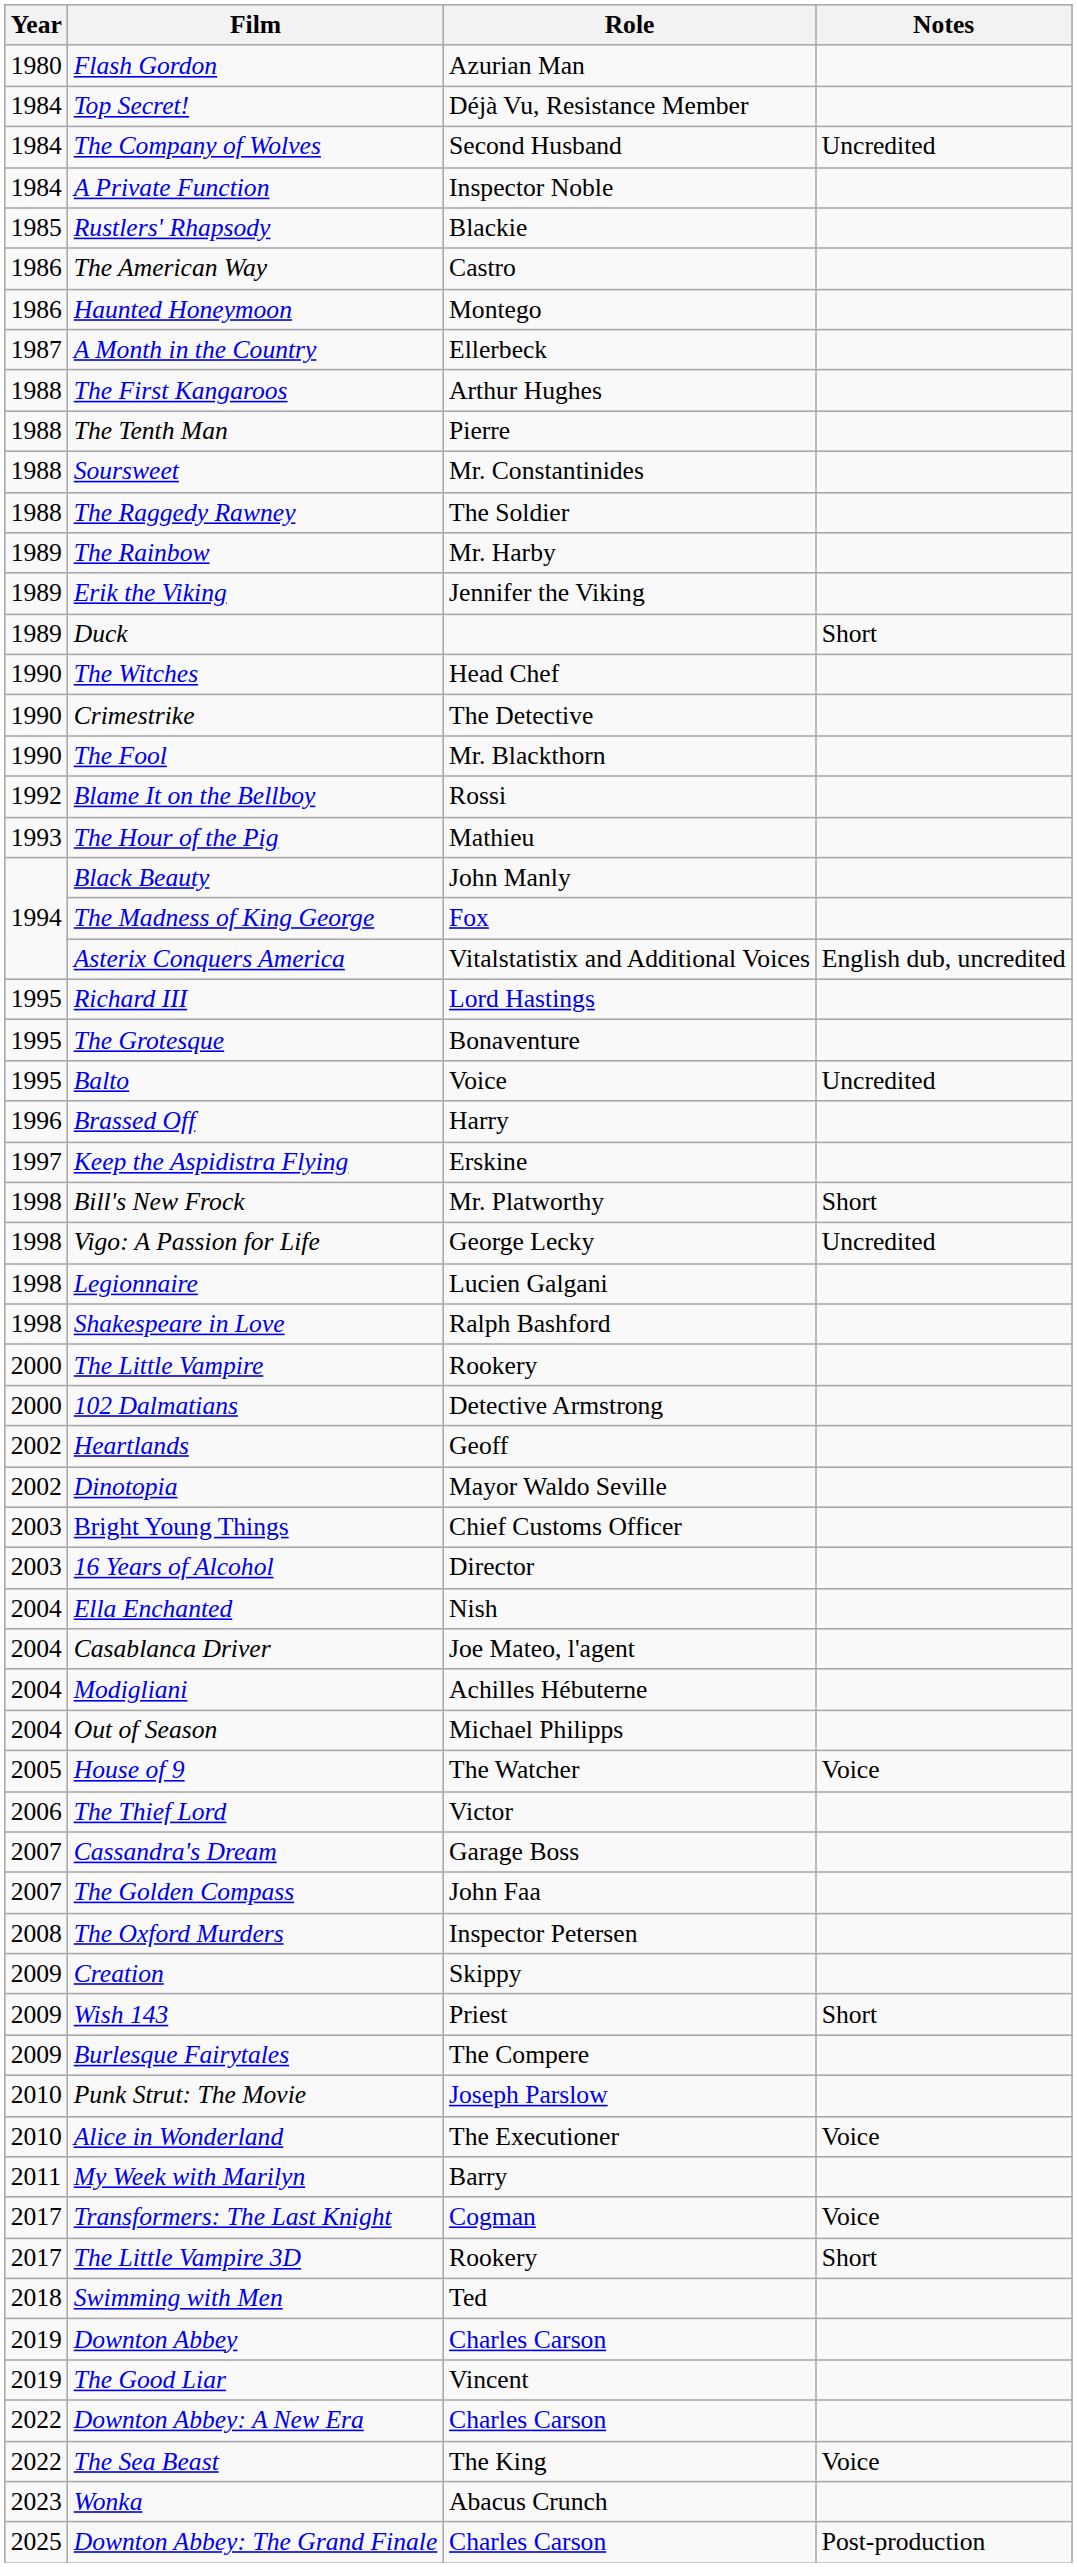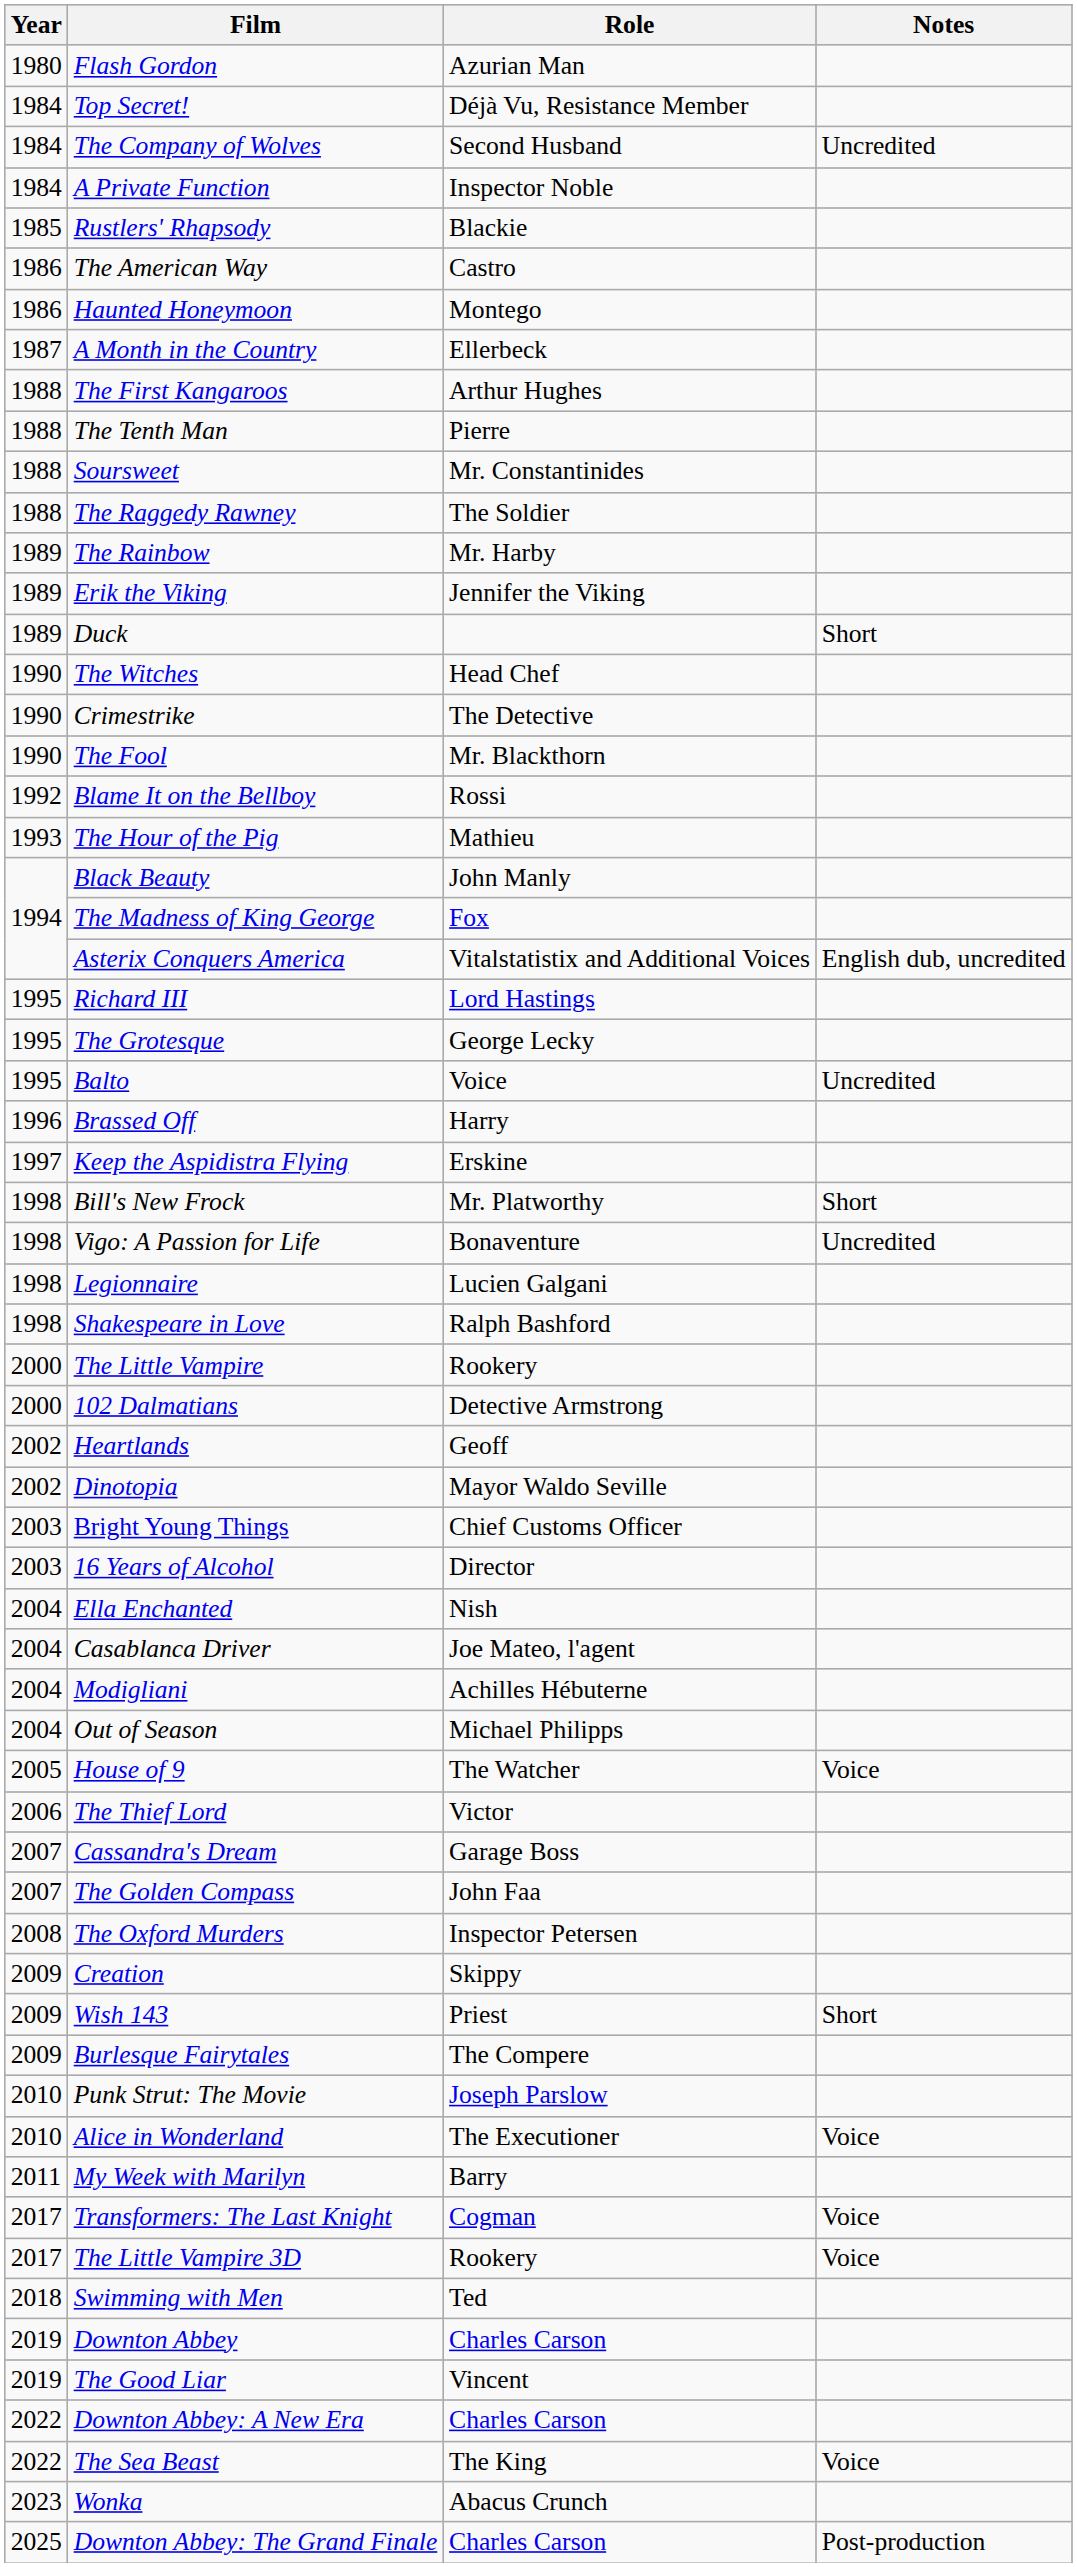 <table class="wikitable">
 <tr>
 <th>Year</th>
 <th>Film</th>
 <th>Role</th>
 <th>Notes</th>
 </tr>
 <tr>
 <td>1980</td>
 <td><em><a href='#'>Flash Gordon</a></em></td>
 <td>Azurian Man</td>
 <td></td>
 </tr>
 <tr>
 <td>1984</td>
 <td><em><a href='#'>Top Secret!</a></em></td>
 <td>Déjà Vu, Resistance Member</td>
 <td></td>
 </tr>
 <tr>
 <td>1984</td>
 <td><em><a href='#'>The Company of Wolves</a></em></td>
 <td>Second Husband</td>
 <td>Uncredited</td>
 </tr>
 <tr>
 <td>1984</td>
 <td><em><a href='#'>A Private Function</a></em></td>
 <td>Inspector Noble</td>
 <td></td>
 </tr>
 <tr>
 <td>1985</td>
 <td><em><a href='#'>Rustlers' Rhapsody</a></em></td>
 <td>Blackie</td>
 <td></td>
 </tr>
 <tr>
 <td>1986</td>
 <td><em>The American Way</em></td>
 <td>Castro</td>
 <td></td>
 </tr>
 <tr>
 <td>1986</td>
 <td><em><a href='#'>Haunted Honeymoon</a></em></td>
 <td>Montego</td>
 <td></td>
 </tr>
 <tr>
 <td>1987</td>
 <td><em><a href='#'>A Month in the Country</a></em></td>
 <td>Ellerbeck</td>
 <td></td>
 </tr>
 <tr>
 <td>1988</td>
 <td><em><a href='#'>The First Kangaroos</a></em></td>
 <td>Arthur Hughes</td>
 <td></td>
 </tr>
 <tr>
 <td>1988</td>
 <td><em>The Tenth Man</em></td>
 <td>Pierre</td>
 <td></td>
 </tr>
 <tr>
 <td>1988</td>
 <td><em><a href='#'>Soursweet</a></em></td>
 <td>Mr. Constantinides</td>
 <td></td>
 </tr>
 <tr>
 <td>1988</td>
 <td><em><a href='#'>The Raggedy Rawney</a></em></td>
 <td>The Soldier</td>
 <td></td>
 </tr>
 <tr>
 <td>1989</td>
 <td><em><a href='#'>The Rainbow</a></em></td>
 <td>Mr. Harby</td>
 <td></td>
 </tr>
 <tr>
 <td>1989</td>
 <td><em><a href='#'>Erik the Viking</a></em></td>
 <td>Jennifer the Viking</td>
 <td></td>
 </tr>
 <tr>
 <td>1989</td>
 <td><em>Duck</em></td>
 <td></td>
 <td>Short</td>
 </tr>
 <tr>
 <td>1990</td>
 <td><em><a href='#'>The Witches</a></em></td>
 <td>Head Chef</td>
 <td></td>
 </tr>
 <tr>
 <td>1990</td>
 <td><em>Crimestrike</em></td>
 <td>The Detective</td>
 <td></td>
 </tr>
 <tr>
 <td>1990</td>
 <td><em><a href='#'>The Fool</a></em></td>
 <td>Mr. Blackthorn</td>
 <td></td>
 </tr>
 <tr>
 <td>1992</td>
 <td><em><a href='#'>Blame It on the Bellboy</a></em></td>
 <td>Rossi</td>
 <td></td>
 </tr>
 <tr>
 <td>1993</td>
 <td><em><a href='#'>The Hour of the Pig</a></em></td>
 <td>Mathieu</td>
 <td></td>
 </tr>
 <tr>
 <td rowspan="3">1994</td>
 <td><em><a href='#'>Black Beauty</a></em></td>
 <td>John Manly</td>
 <td></td>
 </tr>
 <tr>
 <td><em><a href='#'>The Madness of King George</a></em></td>
 <td><a href='#'>Fox</a></td>
 <td></td>
 </tr>
 <tr>
 <td><em><a href='#'>Asterix Conquers America</a></em></td>
 <td>Vitalstatistix and Additional Voices</td>
 <td>English dub, uncredited</td>
 </tr>
 <tr>
 <td>1995</td>
 <td><em><a href='#'>Richard III</a></em></td>
 <td><a href='#'>Lord Hastings</a></td>
 <td></td>
 </tr>
 <tr>
 <td>1995</td>
 <td><em><a href='#'>The Grotesque</a></em></td>
-<td>Bonaventure</td>
+<td>George Lecky</td>
 <td></td>
 </tr>
 <tr>
 <td>1995</td>
 <td><em><a href='#'>Balto</a></em></td>
 <td>Voice</td>
 <td>Uncredited</td>
 </tr>
 <tr>
 <td>1996</td>
 <td><em><a href='#'>Brassed Off</a></em></td>
 <td>Harry</td>
 <td></td>
 </tr>
 <tr>
 <td>1997</td>
 <td><em><a href='#'>Keep the Aspidistra Flying</a></em></td>
 <td>Erskine</td>
 <td></td>
 </tr>
 <tr>
 <td>1998</td>
 <td><em>Bill's New Frock</em></td>
 <td>Mr. Platworthy</td>
 <td>Short</td>
 </tr>
 <tr>
 <td>1998</td>
 <td><em>Vigo: A Passion for Life</em></td>
-<td>George Lecky</td>
+<td>Bonaventure</td>
 <td>Uncredited</td>
 </tr>
 <tr>
 <td>1998</td>
 <td><em><a href='#'>Legionnaire</a></em></td>
 <td>Lucien Galgani</td>
 <td></td>
 </tr>
 <tr>
 <td>1998</td>
 <td><em><a href='#'>Shakespeare in Love</a></em></td>
 <td>Ralph Bashford</td>
 <td></td>
 </tr>
 <tr>
 <td>2000</td>
 <td><em><a href='#'>The Little Vampire</a></em></td>
 <td>Rookery</td>
 <td></td>
 </tr>
 <tr>
 <td>2000</td>
 <td><em><a href='#'>102 Dalmatians</a></em></td>
 <td>Detective Armstrong</td>
 <td></td>
 </tr>
 <tr>
 <td>2002</td>
 <td><em><a href='#'>Heartlands</a></em></td>
 <td>Geoff</td>
 <td></td>
 </tr>
 <tr>
 <td>2002</td>
 <td><a href='#'><em>Dinotopia</em></a></td>
 <td>Mayor Waldo Seville</td>
 <td></td>
 </tr>
 <tr>
 <td>2003</td>
 <td><em><a href='#'></em> Bright Young Things<em></a></em></td>
 <td>Chief Customs Officer</td>
 <td></td>
 </tr>
 <tr>
 <td>2003</td>
 <td><em><a href='#'>16 Years of Alcohol</a></em></td>
 <td>Director</td>
 <td></td>
 </tr>
 <tr>
 <td>2004</td>
 <td><em><a href='#'>Ella Enchanted</a></em></td>
 <td>Nish</td>
 <td></td>
 </tr>
 <tr>
 <td>2004</td>
 <td><em>Casablanca Driver</em></td>
 <td>Joe Mateo, l'agent</td>
 <td></td>
 </tr>
 <tr>
 <td>2004</td>
 <td><em><a href='#'>Modigliani</a></em></td>
 <td>Achilles Hébuterne</td>
 <td></td>
 </tr>
 <tr>
 <td>2004</td>
 <td><em>Out of Season</em></td>
 <td>Michael Philipps</td>
 <td></td>
 </tr>
 <tr>
 <td>2005</td>
 <td><em><a href='#'>House of 9</a></em></td>
 <td>The Watcher</td>
 <td>Voice</td>
 </tr>
 <tr>
 <td>2006</td>
 <td><em><a href='#'>The Thief Lord</a></em></td>
 <td>Victor</td>
 <td></td>
 </tr>
 <tr>
 <td>2007</td>
 <td><em><a href='#'>Cassandra's Dream</a></em></td>
 <td>Garage Boss</td>
 <td></td>
 </tr>
 <tr>
 <td>2007</td>
 <td><em><a href='#'>The Golden Compass</a></em></td>
 <td>John Faa</td>
 <td></td>
 </tr>
 <tr>
 <td>2008</td>
 <td><em><a href='#'>The Oxford Murders</a></em></td>
 <td>Inspector Petersen</td>
 <td></td>
 </tr>
 <tr>
 <td>2009</td>
 <td><em><a href='#'>Creation</a></em></td>
 <td>Skippy</td>
 <td></td>
 </tr>
 <tr>
 <td>2009</td>
 <td><em><a href='#'>Wish 143</a></em></td>
 <td>Priest</td>
 <td>Short</td>
 </tr>
 <tr>
 <td>2009</td>
 <td><em><a href='#'>Burlesque Fairytales</a></em></td>
 <td>The Compere</td>
 <td></td>
 </tr>
 <tr>
 <td>2010</td>
 <td><em>Punk Strut: The Movie</em></td>
 <td><a href='#'>Joseph Parslow</a></td>
 <td></td>
 </tr>
 <tr>
 <td>2010</td>
 <td><em><a href='#'>Alice in Wonderland</a></em></td>
 <td>The Executioner</td>
 <td>Voice</td>
 </tr>
 <tr>
 <td>2011</td>
 <td><em><a href='#'>My Week with Marilyn</a></em></td>
 <td>Barry</td>
 <td></td>
 </tr>
 <tr>
 <td>2017</td>
 <td><em><a href='#'>Transformers: The Last Knight</a></em></td>
 <td><a href='#'>Cogman</a></td>
 <td>Voice</td>
 </tr>
 <tr>
 <td>2017</td>
 <td><em><a href='#'>The Little Vampire 3D</a></em></td>
 <td>Rookery</td>
-<td>Short</td>
+<td>Voice</td>
 </tr>
 <tr>
 <td>2018</td>
 <td><em><a href='#'>Swimming with Men</a></em></td>
 <td>Ted</td>
 <td></td>
 </tr>
 <tr>
 <td>2019</td>
 <td><em><a href='#'>Downton Abbey</a></em></td>
 <td><a href='#'>Charles Carson</a></td>
 <td></td>
 </tr>
 <tr>
 <td>2019</td>
 <td><em><a href='#'>The Good Liar</a></em></td>
 <td>Vincent</td>
 <td></td>
 </tr>
 <tr>
 <td>2022</td>
 <td><em><a href='#'>Downton Abbey: A New Era</a></em></td>
 <td><a href='#'>Charles Carson</a></td>
 <td></td>
 </tr>
 <tr>
 <td>2022</td>
 <td><em><a href='#'>The Sea Beast</a></em></td>
 <td>The King</td>
 <td>Voice</td>
 </tr>
 <tr>
 <td>2023</td>
 <td><em><a href='#'>Wonka</a></em></td>
 <td>Abacus Crunch</td>
 <td></td>
 </tr>
 <tr>
 <td>2025</td>
 <td><em><a href='#'>Downton Abbey: The Grand Finale</a></em></td>
 <td><a href='#'>Charles Carson</a></td>
 <td>Post-production</td>
 </tr>
 </table>
